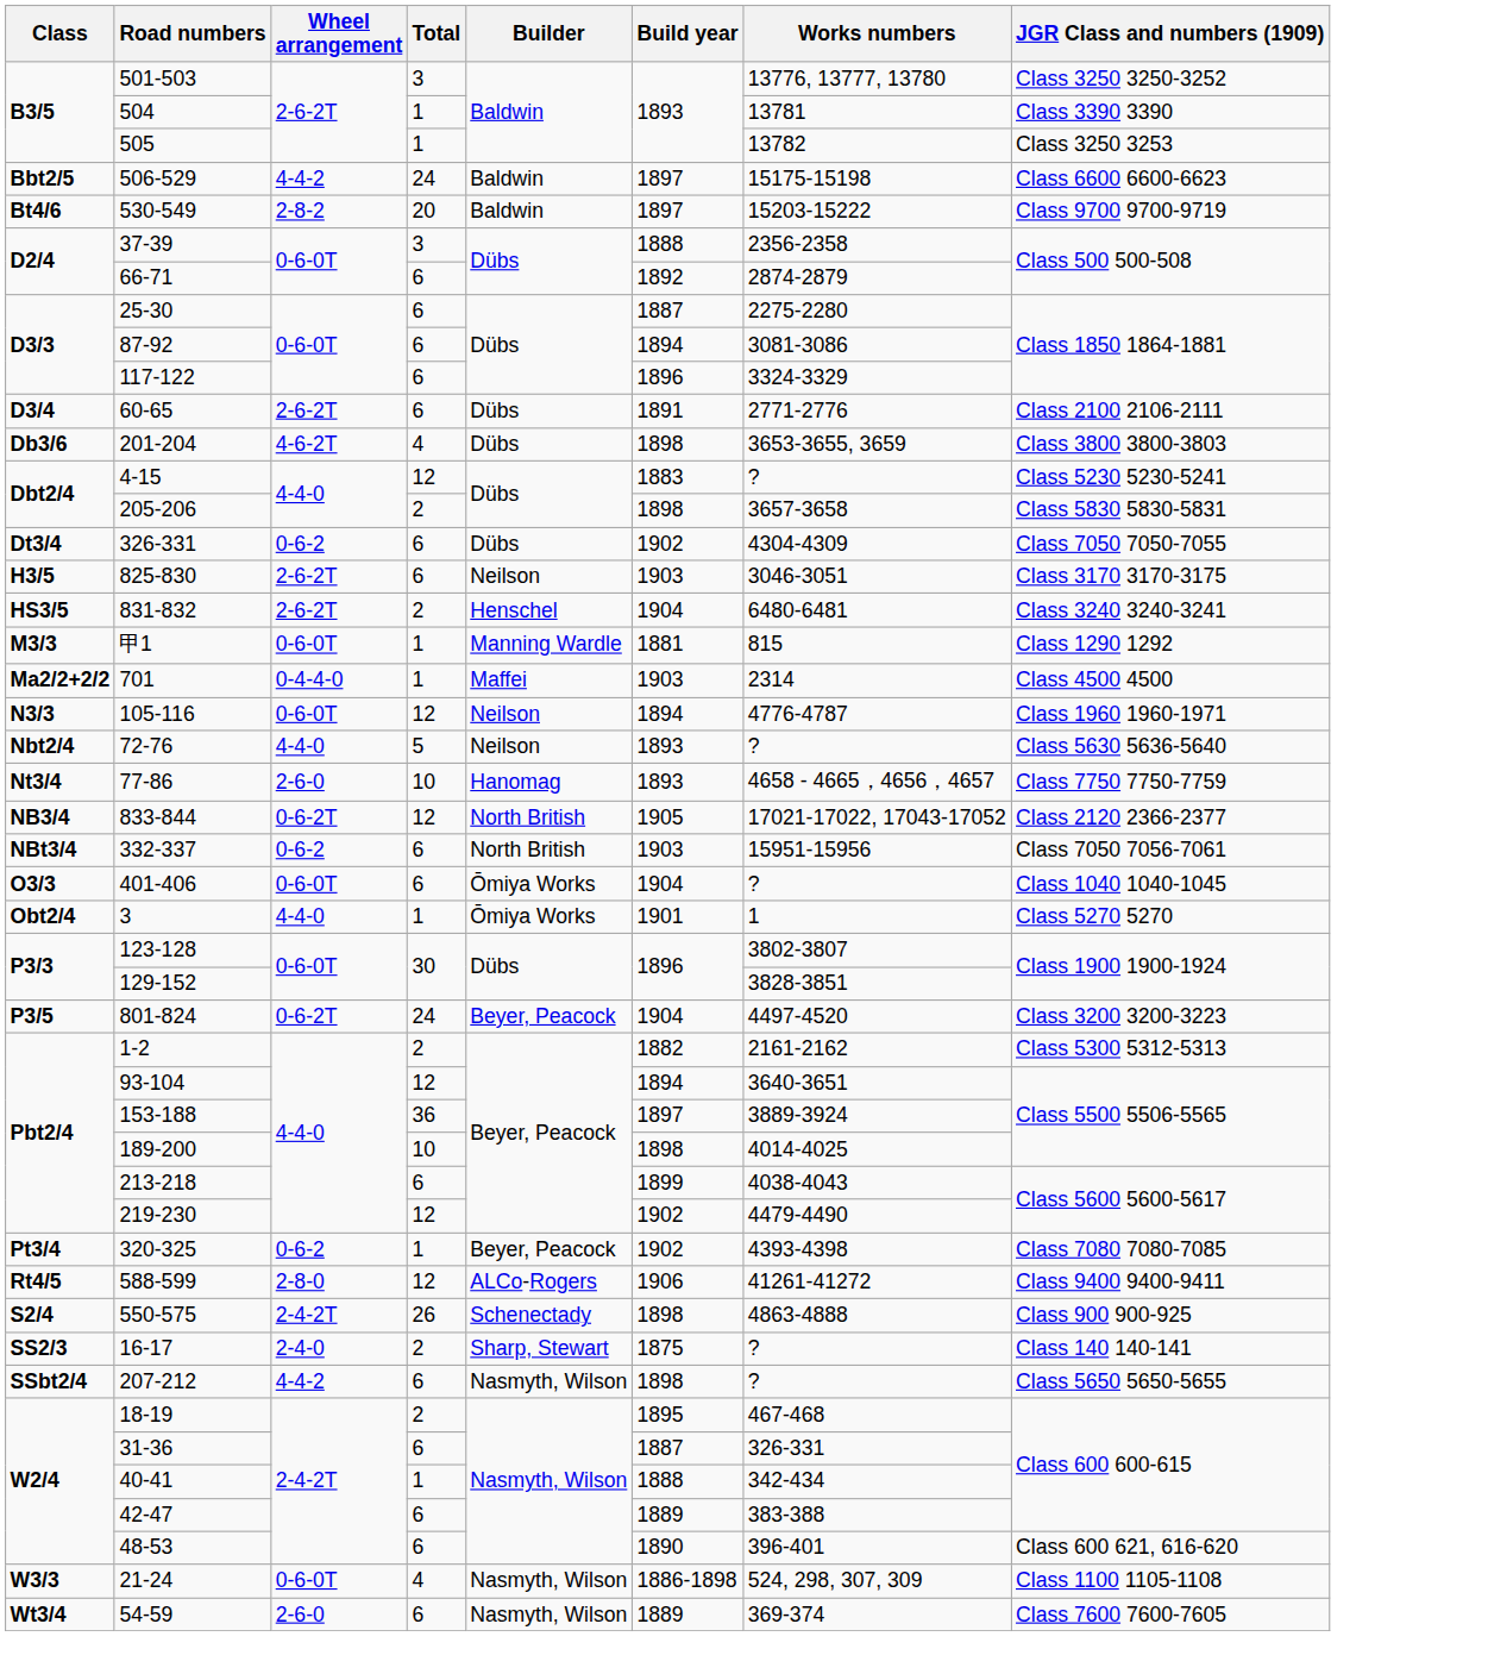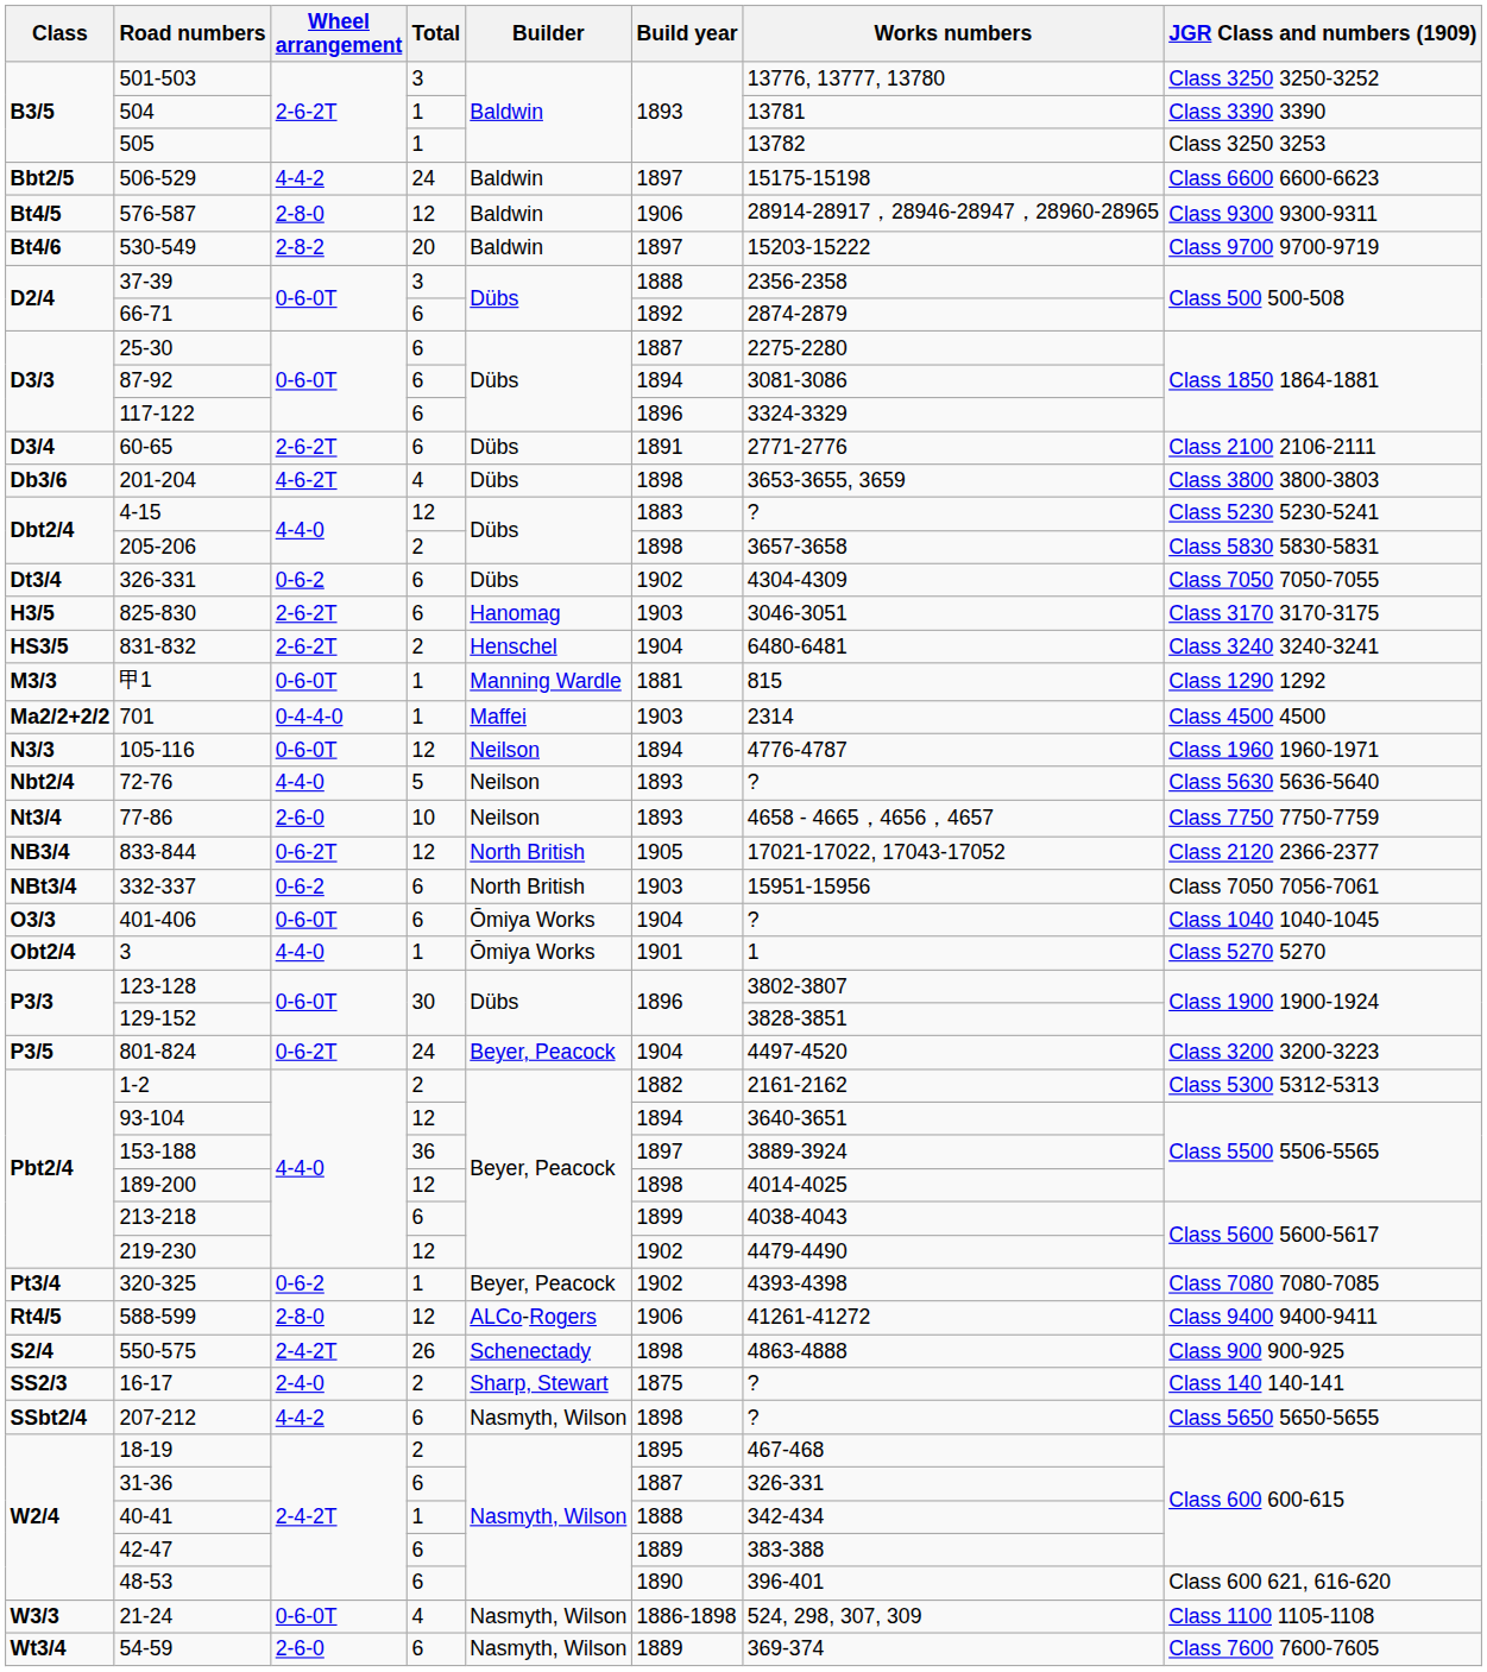 <table class=wikitable>
 <tr>
 <th>Class</th>
 <th>Road numbers</th>
 <th><a href='#'>Wheel<br>arrangement</a></th>
 <th>Total</th>
 <th>Builder</th>
 <th>Build year</th>
 <th>Works numbers</th>
 <th><a href='#'>JGR</a> Class and numbers (1909)</th>
 </tr>
 <tr>
 <td rowspan=3><strong>B3/5</strong></td>
 <td>501-503</td>
 <td rowspan=3><a href='#'>2-6-2T</a></td>
 <td>3</td>
 <td rowspan=3><a href='#'>Baldwin</a></td>
 <td rowspan=3>1893</td>
 <td>13776, 13777, 13780</td>
 <td><a href='#'>Class 3250</a> 3250-3252</td>
 </tr>
 <tr>
 <td>504</td>
 <td>1</td>
 <td>13781</td>
 <td><a href='#'>Class 3390</a> 3390</td>
 </tr>
 <tr>
 <td>505</td>
 <td>1</td>
 <td>13782</td>
 <td>Class 3250 3253</td>
 </tr>
 <tr>
 <td><strong>Bbt2/5</strong></td>
 <td>506-529</td>
 <td><a href='#'>4-4-2</a></td>
 <td>24</td>
 <td>Baldwin</td>
 <td>1897</td>
 <td>15175-15198</td>
 <td><a href='#'>Class 6600</a> 6600-6623</td>
+</tr>
+<tr>
+<td><strong>Bt4/5</strong></td>
+<td>576-587</td>
+<td><a href='#'>2-8-0</a></td>
+<td>12</td>
+<td>Baldwin</td>
+<td>1906</td>
+<td>28914-28917，28946-28947，28960-28965</td>
+<td><a href='#'>Class 9300</a> 9300-9311</td>
 </tr>
 <tr>
 <td><strong>Bt4/6</strong></td>
 <td>530-549</td>
 <td><a href='#'>2-8-2</a></td>
 <td>20</td>
 <td>Baldwin</td>
 <td>1897</td>
 <td>15203-15222</td>
 <td><a href='#'>Class 9700</a> 9700-9719</td>
 </tr>
 <tr>
 <td rowspan=2><strong>D2/4</strong></td>
 <td>37-39</td>
 <td rowspan=2><a href='#'>0-6-0T</a></td>
 <td>3</td>
 <td rowspan=2><a href='#'>Dübs</a></td>
 <td>1888</td>
 <td>2356-2358</td>
 <td rowspan=2><a href='#'>Class 500</a> 500-508</td>
 </tr>
 <tr>
 <td>66-71</td>
 <td>6</td>
 <td>1892</td>
 <td>2874-2879</td>
 </tr>
 <tr>
 <td rowspan=3><strong>D3/3</strong></td>
 <td>25-30</td>
 <td rowspan=3><a href='#'>0-6-0T</a></td>
 <td>6</td>
 <td rowspan=3>Dübs</td>
 <td>1887</td>
 <td>2275-2280</td>
 <td rowspan=3><a href='#'>Class 1850</a> 1864-1881</td>
 </tr>
 <tr>
 <td>87-92</td>
 <td>6</td>
 <td>1894</td>
 <td>3081-3086</td>
 </tr>
 <tr>
 <td>117-122</td>
 <td>6</td>
 <td>1896</td>
 <td>3324-3329</td>
 </tr>
 <tr>
 <td><strong>D3/4</strong></td>
 <td>60-65</td>
 <td><a href='#'>2-6-2T</a></td>
 <td>6</td>
 <td>Dübs</td>
 <td>1891</td>
 <td>2771-2776</td>
 <td><a href='#'>Class 2100</a> 2106-2111</td>
 </tr>
 <tr>
 <td><strong>Db3/6</strong></td>
 <td>201-204</td>
 <td><a href='#'>4-6-2T</a></td>
 <td>4</td>
 <td>Dübs</td>
 <td>1898</td>
 <td>3653-3655, 3659</td>
 <td><a href='#'>Class 3800</a> 3800-3803</td>
 </tr>
 <tr>
 <td rowspan=2><strong>Dbt2/4</strong></td>
 <td>4-15</td>
 <td rowspan=2><a href='#'>4-4-0</a></td>
 <td>12</td>
 <td rowspan=2>Dübs</td>
 <td>1883</td>
 <td>?</td>
 <td><a href='#'>Class 5230</a> 5230-5241</td>
 </tr>
 <tr>
 <td>205-206</td>
 <td>2</td>
 <td>1898</td>
 <td>3657-3658</td>
 <td><a href='#'>Class 5830</a> 5830-5831</td>
 </tr>
 <tr>
 <td><strong>Dt3/4</strong></td>
 <td>326-331</td>
 <td><a href='#'>0-6-2</a></td>
 <td>6</td>
 <td>Dübs</td>
 <td>1902</td>
 <td>4304-4309</td>
 <td><a href='#'>Class 7050</a> 7050-7055</td>
 </tr>
 <tr>
 <td><strong>H3/5</strong></td>
 <td>825-830</td>
 <td><a href='#'>2-6-2T</a></td>
 <td>6</td>
-<td>Neilson</td>
+<td><a href='#'>Hanomag</a></td>
 <td>1903</td>
 <td>3046-3051</td>
 <td><a href='#'>Class 3170</a> 3170-3175</td>
 </tr>
 <tr>
 <td><strong>HS3/5</strong></td>
 <td>831-832</td>
 <td><a href='#'>2-6-2T</a></td>
 <td>2</td>
 <td><a href='#'>Henschel</a></td>
 <td>1904</td>
 <td>6480-6481</td>
 <td><a href='#'>Class 3240</a> 3240-3241</td>
 </tr>
 <tr>
 <td><strong>M3/3</strong></td>
 <td>甲1</td>
 <td><a href='#'>0-6-0T</a></td>
 <td>1</td>
 <td><a href='#'>Manning Wardle</a></td>
 <td>1881</td>
 <td>815</td>
 <td><a href='#'>Class 1290</a> 1292</td>
 </tr>
 <tr>
 <td><strong>Ma2/2+2/2</strong></td>
 <td>701</td>
 <td><a href='#'>0-4-4-0</a></td>
 <td>1</td>
 <td><a href='#'>Maffei</a></td>
 <td>1903</td>
 <td>2314</td>
 <td><a href='#'>Class 4500</a> 4500</td>
 </tr>
 <tr>
 <td><strong>N3/3</strong></td>
 <td>105-116</td>
 <td><a href='#'>0-6-0T</a></td>
 <td>12</td>
 <td><a href='#'>Neilson</a></td>
 <td>1894</td>
 <td>4776-4787</td>
 <td><a href='#'>Class 1960</a> 1960-1971</td>
 </tr>
 <tr>
 <td><strong>Nbt2/4</strong></td>
 <td>72-76</td>
 <td><a href='#'>4-4-0</a></td>
 <td>5</td>
 <td>Neilson</td>
 <td>1893</td>
 <td>?</td>
 <td><a href='#'>Class 5630</a> 5636-5640</td>
 </tr>
 <tr>
 <td><strong>Nt3/4</strong></td>
 <td>77-86</td>
 <td><a href='#'>2-6-0</a></td>
 <td>10</td>
-<td><a href='#'>Hanomag</a></td>
+<td>Neilson</td>
 <td>1893</td>
 <td>4658 - 4665，4656，4657</td>
 <td><a href='#'>Class 7750</a> 7750-7759</td>
 </tr>
 <tr>
 <td><strong>NB3/4</strong></td>
 <td>833-844</td>
 <td><a href='#'>0-6-2T</a></td>
 <td>12</td>
 <td><a href='#'>North British</a></td>
 <td>1905</td>
 <td>17021-17022, 17043-17052</td>
 <td><a href='#'>Class 2120</a> 2366-2377</td>
 </tr>
 <tr>
 <td><strong>NBt3/4</strong></td>
 <td>332-337</td>
 <td><a href='#'>0-6-2</a></td>
 <td>6</td>
 <td>North British</td>
 <td>1903</td>
 <td>15951-15956</td>
 <td>Class 7050 7056-7061</td>
 </tr>
 <tr>
 <td><strong>O3/3</strong></td>
 <td>401-406</td>
 <td><a href='#'>0-6-0T</a></td>
 <td>6</td>
 <td>Ōmiya Works</td>
 <td>1904</td>
 <td>?</td>
 <td><a href='#'>Class 1040</a> 1040-1045</td>
 </tr>
 <tr>
 <td><strong>Obt2/4</strong></td>
 <td>3</td>
 <td><a href='#'>4-4-0</a></td>
 <td>1</td>
 <td>Ōmiya Works</td>
 <td>1901</td>
 <td>1</td>
 <td><a href='#'>Class 5270</a> 5270</td>
 </tr>
 <tr>
 <td rowspan=2><strong>P3/3</strong></td>
 <td>123-128</td>
 <td rowspan=2><a href='#'>0-6-0T</a></td>
 <td rowspan=2>30</td>
 <td rowspan=2>Dübs</td>
 <td rowspan=2>1896</td>
 <td>3802-3807</td>
 <td rowspan=2><a href='#'>Class 1900</a> 1900-1924</td>
 </tr>
 <tr>
 <td>129-152</td>
 <td>3828-3851</td>
 </tr>
 <tr>
 <td><strong>P3/5</strong></td>
 <td>801-824</td>
 <td><a href='#'>0-6-2T</a></td>
 <td>24</td>
 <td><a href='#'>Beyer, Peacock</a></td>
 <td>1904</td>
 <td>4497-4520</td>
 <td><a href='#'>Class 3200</a> 3200-3223</td>
 </tr>
 <tr>
 <td rowspan=6><strong>Pbt2/4</strong></td>
 <td>1-2</td>
 <td rowspan=6><a href='#'>4-4-0</a></td>
 <td>2</td>
 <td rowspan=6>Beyer, Peacock</td>
 <td>1882</td>
 <td>2161-2162</td>
 <td><a href='#'>Class 5300</a> 5312-5313</td>
 </tr>
 <tr>
 <td>93-104</td>
 <td>12</td>
 <td>1894</td>
 <td>3640-3651</td>
 <td rowspan=3><a href='#'>Class 5500</a> 5506-5565</td>
 </tr>
 <tr>
 <td>153-188</td>
 <td>36</td>
 <td>1897</td>
 <td>3889-3924</td>
 </tr>
 <tr>
 <td>189-200</td>
-<td>10</td>
+<td>12</td>
 <td>1898</td>
 <td>4014-4025</td>
 </tr>
 <tr>
 <td>213-218</td>
 <td>6</td>
 <td>1899</td>
 <td>4038-4043</td>
 <td rowspan=2><a href='#'>Class 5600</a> 5600-5617</td>
 </tr>
 <tr>
 <td>219-230</td>
 <td>12</td>
 <td>1902</td>
 <td>4479-4490</td>
 </tr>
 <tr>
 <td><strong>Pt3/4</strong></td>
 <td>320-325</td>
 <td><a href='#'>0-6-2</a></td>
 <td>1</td>
 <td>Beyer, Peacock</td>
 <td>1902</td>
 <td>4393-4398</td>
 <td><a href='#'>Class 7080</a> 7080-7085</td>
 </tr>
 <tr>
 <td><strong>Rt4/5</strong></td>
 <td>588-599</td>
 <td><a href='#'>2-8-0</a></td>
 <td>12</td>
 <td><a href='#'>ALCo</a>-<a href='#'>Rogers</a></td>
 <td>1906</td>
 <td>41261-41272</td>
 <td><a href='#'>Class 9400</a> 9400-9411</td>
 </tr>
 <tr>
 <td><strong>S2/4</strong></td>
 <td>550-575</td>
 <td><a href='#'>2-4-2T</a></td>
 <td>26</td>
 <td><a href='#'>Schenectady</a></td>
 <td>1898</td>
 <td>4863-4888</td>
 <td><a href='#'>Class 900</a> 900-925</td>
 </tr>
 <tr>
 <td><strong>SS2/3</strong></td>
 <td>16-17</td>
 <td><a href='#'>2-4-0</a></td>
 <td>2</td>
 <td><a href='#'>Sharp, Stewart</a></td>
 <td>1875</td>
 <td>?</td>
 <td><a href='#'>Class 140</a> 140-141</td>
 </tr>
 <tr>
 <td><strong>SSbt2/4</strong></td>
 <td>207-212</td>
 <td><a href='#'>4-4-2</a></td>
 <td>6</td>
 <td>Nasmyth, Wilson</td>
 <td>1898</td>
 <td>?</td>
 <td><a href='#'>Class 5650</a> 5650-5655</td>
 </tr>
 <tr>
 <td rowspan=5><strong>W2/4</strong></td>
 <td>18-19</td>
 <td rowspan=5><a href='#'>2-4-2T</a></td>
 <td>2</td>
 <td rowspan=5><a href='#'>Nasmyth, Wilson</a></td>
 <td>1895</td>
 <td>467-468</td>
 <td rowspan=4><a href='#'>Class 600</a> 600-615</td>
 </tr>
 <tr>
 <td>31-36</td>
 <td>6</td>
 <td>1887</td>
 <td>326-331</td>
 </tr>
 <tr>
 <td>40-41</td>
 <td>1</td>
 <td>1888</td>
 <td>342-434</td>
 </tr>
 <tr>
 <td>42-47</td>
 <td>6</td>
 <td>1889</td>
 <td>383-388</td>
 </tr>
 <tr>
 <td>48-53</td>
 <td>6</td>
 <td>1890</td>
 <td>396-401</td>
 <td>Class 600 621, 616-620</td>
 </tr>
 <tr>
 <td><strong>W3/3</strong></td>
 <td>21-24</td>
 <td><a href='#'>0-6-0T</a></td>
 <td>4</td>
 <td>Nasmyth, Wilson</td>
 <td>1886-1898</td>
 <td>524, 298, 307, 309</td>
 <td><a href='#'>Class 1100</a> 1105-1108</td>
 </tr>
 <tr>
 <td><strong>Wt3/4</strong></td>
 <td>54-59</td>
 <td><a href='#'>2-6-0</a></td>
 <td>6</td>
 <td>Nasmyth, Wilson</td>
 <td>1889</td>
 <td>369-374</td>
 <td><a href='#'>Class 7600</a> 7600-7605</td>
 </tr>
 </table>
